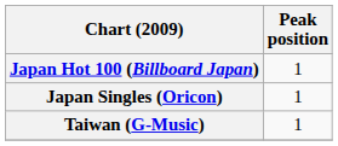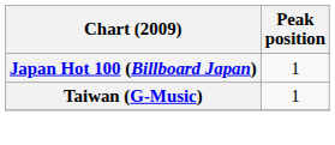 <table class="wikitable sortable plainrowheaders" style="text-align:center">
 <tr>
 <th scope="col">Chart (2009)</th>
 <th scope="col">Peak<br>position</th>
 </tr>
 <tr>
 <th scope="row"><a href='#'>Japan Hot 100</a> (<em><a href='#'>Billboard Japan</a></em>)</th>
 <td>1</td>
 </tr>
 <tr>
-<th scope="row">Japan Singles (<a href='#'>Oricon</a>)</th>
-<td>1</td>
-</tr>
-<tr>
 <th scope="row">Taiwan (<a href='#'>G-Music</a>)</th>
 <td>1</td>
 </tr>
 <tr>
 </tr>
 </table>
